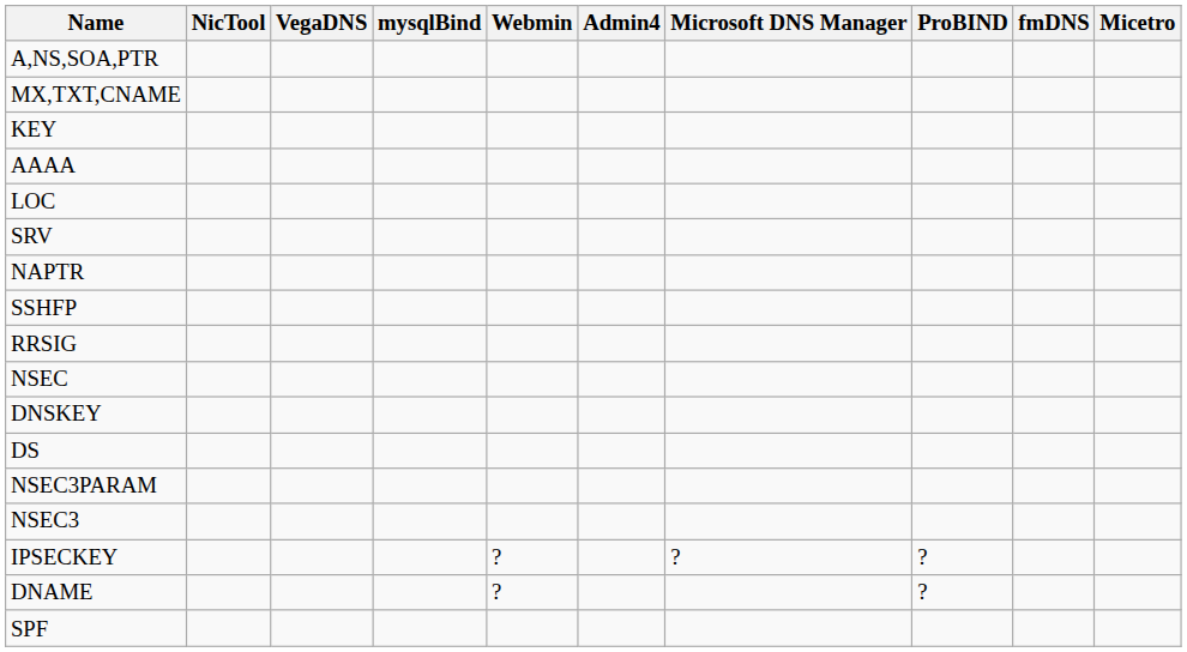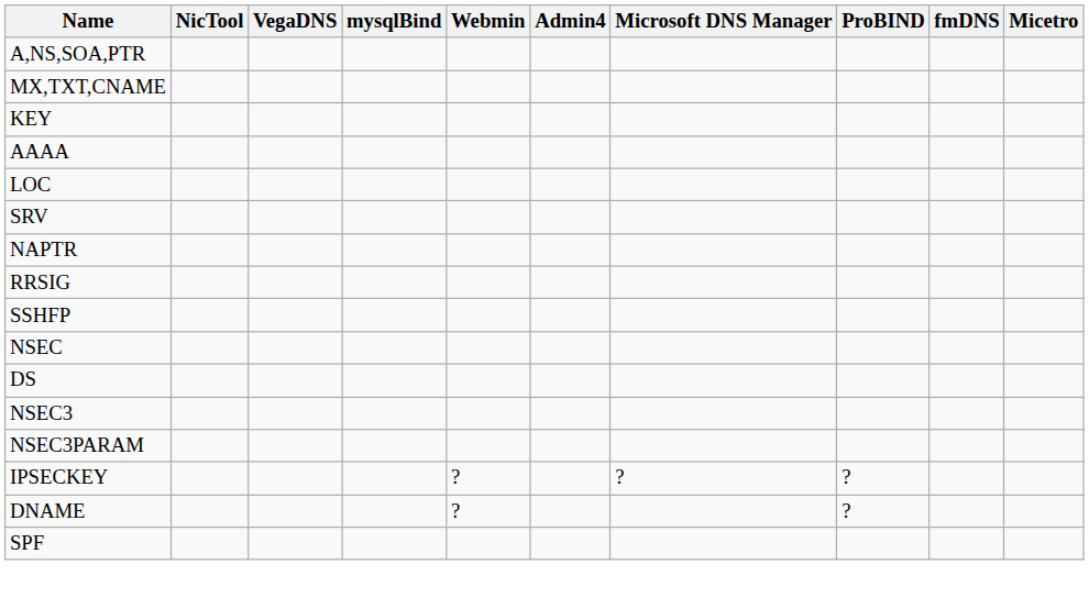 <table class="wikitable sortable">
 <tr>
 <th>Name</th>
 <th>NicTool</th>
 <th>VegaDNS</th>
 <th>mysqlBind</th>
 <th>Webmin</th>
 <th>Admin4</th>
 <th>Microsoft DNS Manager</th>
 <th>ProBIND</th>
 <th>fmDNS</th>
 <th>Micetro</th>
 </tr>
 <tr>
 <td>A,NS,SOA,PTR</td>
 <td></td>
 <td></td>
 <td></td>
 <td></td>
 <td></td>
 <td></td>
 <td></td>
 <td></td>
 <td></td>
 </tr>
 <tr>
 <td>MX,TXT,CNAME</td>
 <td></td>
 <td></td>
 <td></td>
 <td></td>
 <td></td>
 <td></td>
 <td></td>
 <td></td>
 <td></td>
 </tr>
 <tr>
 <td>KEY</td>
 <td></td>
 <td></td>
 <td></td>
 <td></td>
 <td></td>
 <td></td>
 <td></td>
 <td></td>
 <td></td>
 </tr>
 <tr>
 <td>AAAA</td>
 <td></td>
 <td></td>
 <td></td>
 <td></td>
 <td></td>
 <td></td>
 <td></td>
 <td></td>
 <td></td>
 </tr>
 <tr>
 <td>LOC</td>
 <td></td>
 <td></td>
 <td></td>
 <td></td>
 <td></td>
 <td></td>
 <td></td>
 <td></td>
 <td></td>
 </tr>
 <tr>
 <td>SRV</td>
 <td></td>
 <td></td>
 <td></td>
 <td></td>
 <td></td>
 <td></td>
 <td></td>
 <td></td>
 <td></td>
 </tr>
 <tr>
 <td>NAPTR</td>
 <td></td>
 <td></td>
 <td></td>
 <td></td>
 <td></td>
 <td></td>
 <td></td>
 <td></td>
 <td></td>
 </tr>
 <tr>
-<td>SSHFP</td>
+<td>RRSIG</td>
 <td></td>
 <td></td>
 <td></td>
 <td></td>
 <td></td>
 <td></td>
 <td></td>
 <td></td>
 <td></td>
 </tr>
 <tr>
-<td>RRSIG</td>
+<td>SSHFP</td>
 <td></td>
 <td></td>
 <td></td>
 <td></td>
 <td></td>
 <td></td>
 <td></td>
 <td></td>
 <td></td>
 </tr>
 <tr>
 <td>NSEC</td>
 <td></td>
 <td></td>
 <td></td>
 <td></td>
 <td></td>
 <td></td>
 <td></td>
 <td></td>
 <td></td>
 </tr>
 <tr>
-<td>DNSKEY</td>
-<td></td>
-<td></td>
-<td></td>
-<td></td>
-<td></td>
-<td></td>
-<td></td>
-<td></td>
-<td></td>
-</tr>
-<tr>
 <td>DS</td>
 <td></td>
 <td></td>
 <td></td>
 <td></td>
 <td></td>
 <td></td>
 <td></td>
 <td></td>
 <td></td>
 </tr>
 <tr>
-<td>NSEC3PARAM</td>
+<td>NSEC3</td>
 <td></td>
 <td></td>
 <td></td>
 <td></td>
 <td></td>
 <td></td>
 <td></td>
 <td></td>
 <td></td>
 </tr>
 <tr>
-<td>NSEC3</td>
+<td>NSEC3PARAM</td>
 <td></td>
 <td></td>
 <td></td>
 <td></td>
 <td></td>
 <td></td>
 <td></td>
 <td></td>
 <td></td>
 </tr>
 <tr>
 <td>IPSECKEY</td>
 <td></td>
 <td></td>
 <td></td>
 <td>?</td>
 <td></td>
 <td>?</td>
 <td>?</td>
 <td></td>
 <td></td>
 </tr>
 <tr>
 <td>DNAME</td>
 <td></td>
 <td></td>
 <td></td>
 <td>?</td>
 <td></td>
 <td></td>
 <td>?</td>
 <td></td>
 <td></td>
 </tr>
 <tr>
 <td>SPF</td>
 <td></td>
 <td></td>
 <td></td>
 <td></td>
 <td></td>
 <td></td>
 <td></td>
 <td></td>
 <td></td>
 </tr>
 </table>
